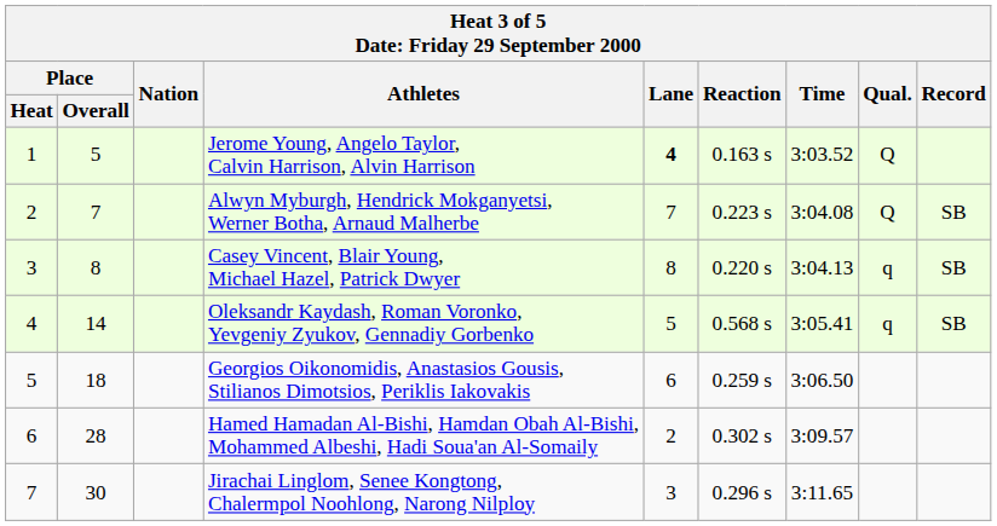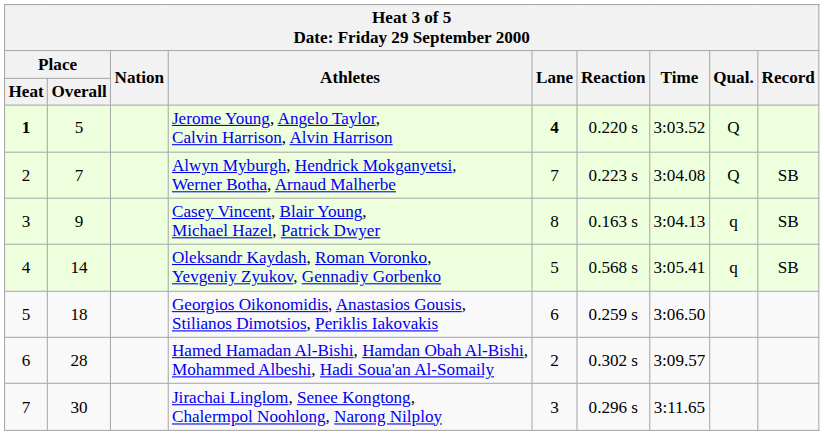 <table class="wikitable sortable">
 <tr>
 <th colspan=9>Heat 3 of 5 <br> Date: Friday 29 September 2000</th>
 </tr>
 <tr>
 <th colspan=2>Place</th>
 <th rowspan=2>Nation</th>
 <th rowspan=2>Athletes</th>
 <th rowspan=2>Lane</th>
 <th rowspan=2>Reaction</th>
 <th rowspan=2>Time</th>
 <th rowspan=2>Qual.</th>
 <th rowspan=2>Record</th>
 </tr>
 <tr>
 <th>Heat</th>
 <th>Overall</th>
 </tr>
 <tr bgcolor = "eeffdd">
-<td align="center">1</td>
+<td align="center"><strong>1</strong></td>
 <td align="center">5</td>
 <td align="left"></td>
 <td align="left"><a href='#'>Jerome Young</a>, <a href='#'>Angelo Taylor</a>, <br> <a href='#'>Calvin Harrison</a>, <a href='#'>Alvin Harrison</a></td>
 <td align="center"><strong>4</strong></td>
-<td align="center">0.163 s</td>
+<td align="center">0.220 s</td>
 <td align="center">3:03.52</td>
 <td align="center">Q</td>
 <td align="center"></td>
 </tr>
 <tr bgcolor = "eeffdd">
 <td align="center">2</td>
 <td align="center">7</td>
 <td align="left"></td>
 <td align="left"><a href='#'>Alwyn Myburgh</a>, <a href='#'>Hendrick Mokganyetsi</a>, <br> <a href='#'>Werner Botha</a>, <a href='#'>Arnaud Malherbe</a></td>
 <td align="center">7</td>
 <td align="center">0.223 s</td>
 <td align="center">3:04.08</td>
 <td align="center">Q</td>
 <td align="center">SB</td>
 </tr>
 <tr bgcolor = "eeffdd">
 <td align="center">3</td>
-<td align="center">8</td>
+<td align="center">9</td>
 <td align="left"></td>
 <td align="left"><a href='#'>Casey Vincent</a>, <a href='#'>Blair Young</a>, <br> <a href='#'>Michael Hazel</a>, <a href='#'>Patrick Dwyer</a></td>
 <td align="center">8</td>
-<td align="center">0.220 s</td>
+<td align="center">0.163 s</td>
 <td align="center">3:04.13</td>
 <td align="center">q</td>
 <td align="center">SB</td>
 </tr>
 <tr bgcolor = "eeffdd">
 <td align="center">4</td>
 <td align="center">14</td>
 <td align="left"></td>
 <td align="left"><a href='#'>Oleksandr Kaydash</a>, <a href='#'>Roman Voronko</a>, <br> <a href='#'>Yevgeniy Zyukov</a>, <a href='#'>Gennadiy Gorbenko</a></td>
 <td align="center">5</td>
 <td align="center">0.568 s</td>
 <td align="center">3:05.41</td>
 <td align="center">q</td>
 <td align="center">SB</td>
 </tr>
 <tr>
 <td align="center">5</td>
 <td align="center">18</td>
 <td align="left"></td>
 <td align="left"><a href='#'>Georgios Oikonomidis</a>, <a href='#'>Anastasios Gousis</a>, <br> <a href='#'>Stilianos Dimotsios</a>, <a href='#'>Periklis Iakovakis</a></td>
 <td align="center">6</td>
 <td align="center">0.259 s</td>
 <td align="center">3:06.50</td>
 <td align="center"></td>
 <td align="center"></td>
 </tr>
 <tr>
 <td align="center">6</td>
 <td align="center">28</td>
 <td align="left"></td>
 <td align="left"><a href='#'>Hamed Hamadan Al-Bishi</a>, <a href='#'>Hamdan Obah Al-Bishi</a>, <br> <a href='#'>Mohammed Albeshi</a>, <a href='#'>Hadi Soua'an Al-Somaily</a></td>
 <td align="center">2</td>
 <td align="center">0.302 s</td>
 <td align="center">3:09.57</td>
 <td align="center"></td>
 <td align="center"></td>
 </tr>
 <tr>
 <td align="center">7</td>
 <td align="center">30</td>
 <td align="left"></td>
 <td align="left"><a href='#'>Jirachai Linglom</a>, <a href='#'>Senee Kongtong</a>, <br> <a href='#'>Chalermpol Noohlong</a>, <a href='#'>Narong Nilploy</a></td>
 <td align="center">3</td>
 <td align="center">0.296 s</td>
 <td align="center">3:11.65</td>
 <td align="center"></td>
 <td align="center"></td>
 </tr>
 </table>
